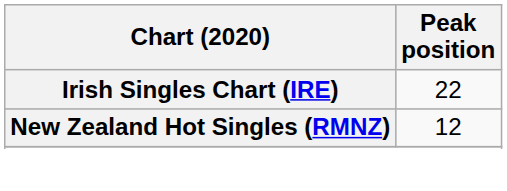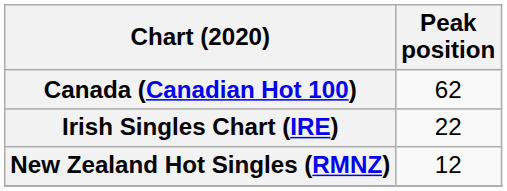 <table class="wikitable sortable plainrowheaders" style="text-align:center">
 <tr>
 <th scope="col">Chart (2020)</th>
 <th scope="col">Peak<br> position</th>
+</tr>
+<tr>
+<th scope="row">Canada (<a href='#'>Canadian Hot 100</a>)</th>
+<td>62</td>
 </tr>
 <tr>
 <th scope="row">Irish Singles Chart (<a href='#'>IRE</a>)</th>
 <td>22</td>
 </tr>
 <tr>
 <th scope="row">New Zealand Hot Singles (<a href='#'>RMNZ</a>)</th>
 <td>12</td>
 </tr>
 <tr>
 </tr>
 <tr>
 </tr>
 </table>
